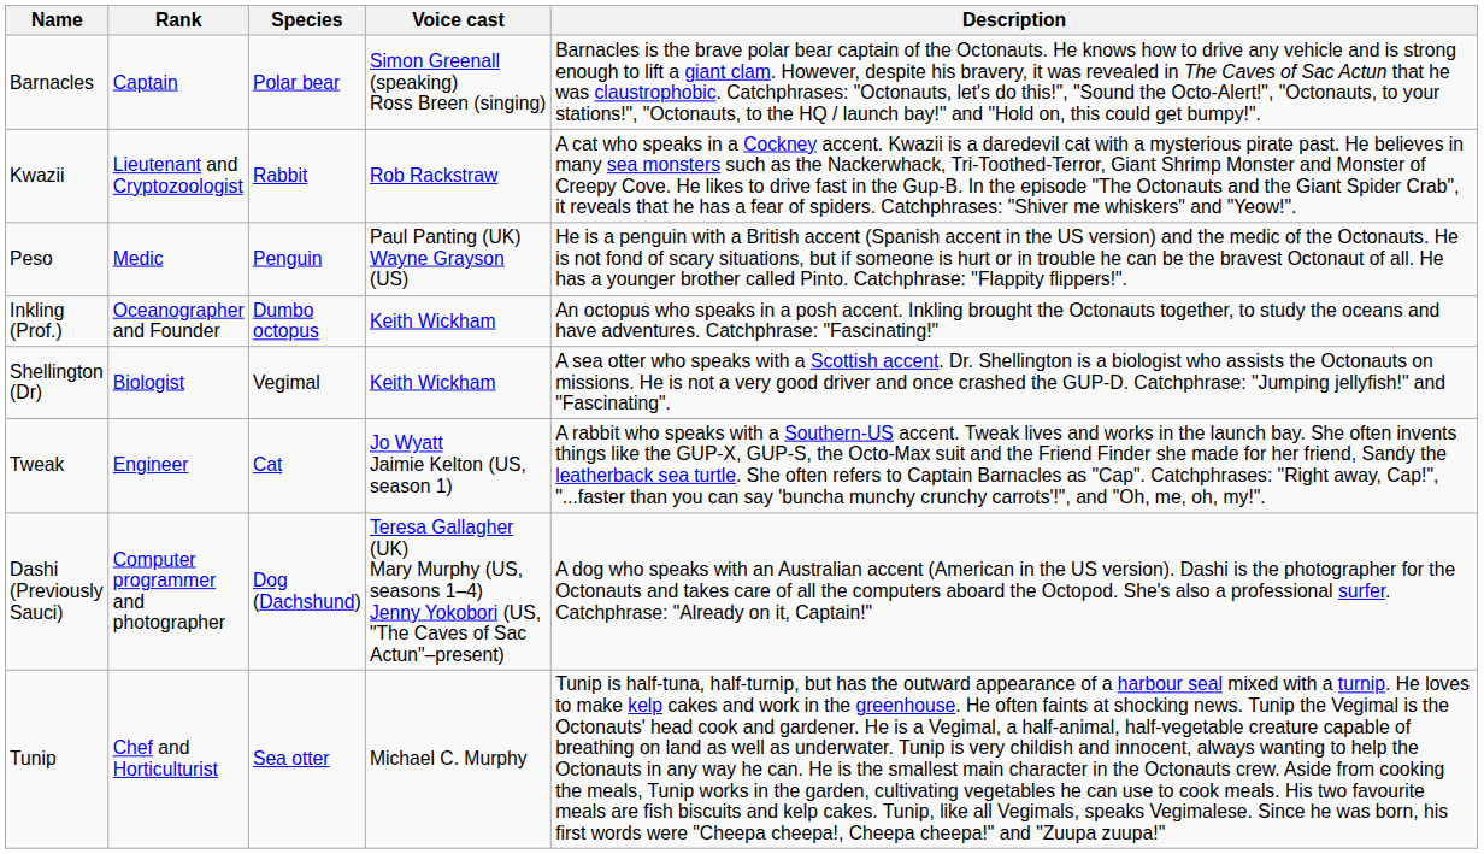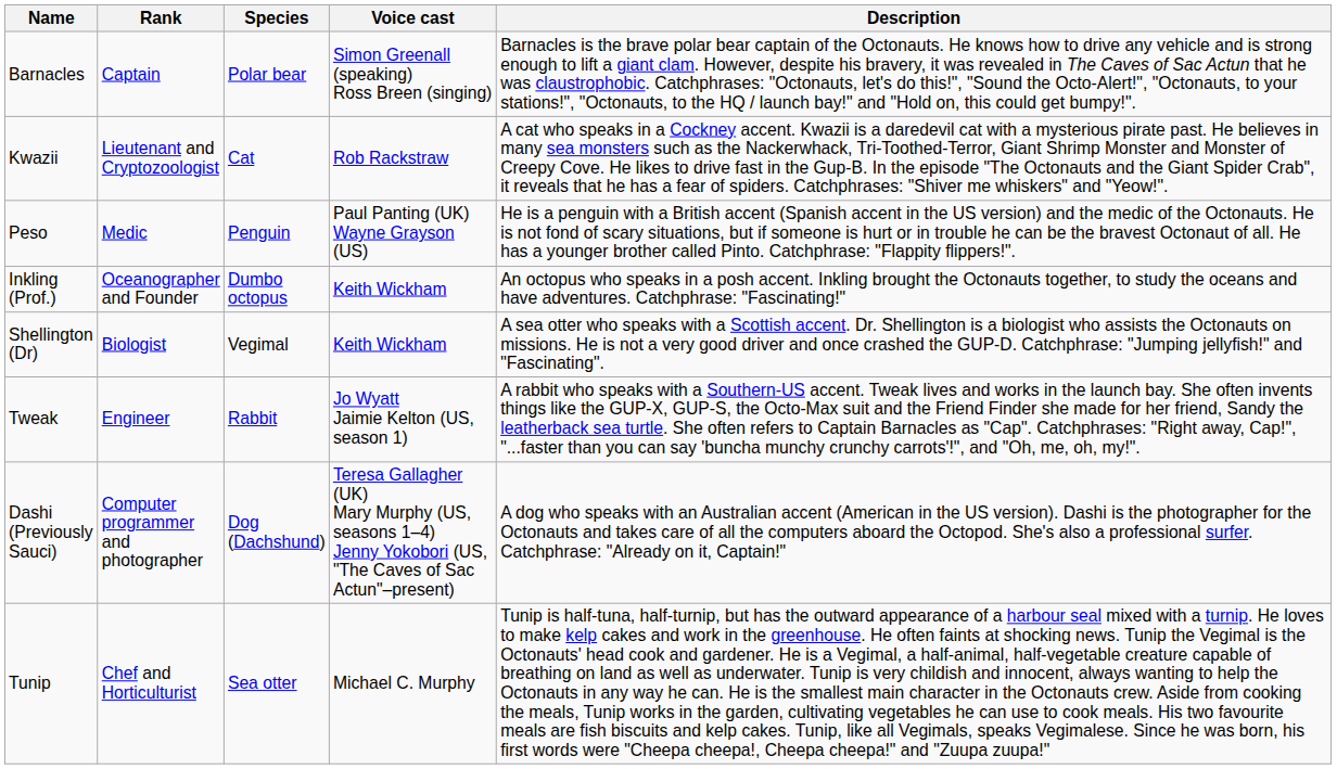 <table class="wikitable">
 <tr>
 <th style="width: 80px;">Name</th>
 <th style="width: 60px;">Rank</th>
 <th style="width: 80px;">Species</th>
 <th style="width: 150px;">Voice cast</th>
 <th>Description</th>
 </tr>
 <tr>
 <td>Barnacles</td>
 <td><a href='#'>Captain</a></td>
 <td><a href='#'>Polar bear</a></td>
 <td><a href='#'>Simon Greenall</a> (speaking)<br>Ross Breen (singing)</td>
 <td>Barnacles is the brave polar bear captain of the Octonauts. He knows how to drive any vehicle and is strong enough to lift a <a href='#'>giant clam</a>. However, despite his bravery, it was revealed in <em>The Caves of Sac Actun</em> that he was <a href='#'>claustrophobic</a>. Catchphrases: "Octonauts, let's do this!", "Sound the Octo-Alert!", "Octonauts, to your stations!", "Octonauts, to the HQ / launch bay!" and "Hold on, this could get bumpy!".</td>
 </tr>
 <tr>
 <td>Kwazii</td>
 <td><a href='#'>Lieutenant</a> and <a href='#'>Cryptozoologist</a></td>
-<td><a href='#'>Rabbit</a></td>
+<td><a href='#'>Cat</a></td>
 <td><a href='#'>Rob Rackstraw</a></td>
 <td>A cat who speaks in a <a href='#'>Cockney</a> accent. Kwazii is a daredevil cat with a mysterious pirate past. He believes in many <a href='#'>sea monsters</a> such as the Nackerwhack, Tri-Toothed-Terror, Giant Shrimp Monster and Monster of Creepy Cove. He likes to drive fast in the Gup-B. In the episode "The Octonauts and the Giant Spider Crab", it reveals that he has a fear of spiders. Catchphrases: "Shiver me whiskers" and "Yeow!".</td>
 </tr>
 <tr>
 <td>Peso</td>
 <td><a href='#'>Medic</a></td>
 <td><a href='#'>Penguin</a></td>
 <td>Paul Panting (UK)<br><a href='#'>Wayne Grayson</a> (US)</td>
 <td>He is a penguin with a British accent (Spanish accent in the US version) and the medic of the Octonauts. He is not fond of scary situations, but if someone is hurt or in trouble he can be the bravest Octonaut of all. He has a younger brother called Pinto. Catchphrase: "Flappity flippers!".</td>
 </tr>
 <tr>
 <td>Inkling (Prof.)</td>
 <td><a href='#'>Oceanographer</a> and Founder</td>
 <td><a href='#'>Dumbo octopus</a></td>
 <td><a href='#'>Keith Wickham</a></td>
 <td>An octopus who speaks in a posh accent. Inkling brought the Octonauts together, to study the oceans and have adventures. Catchphrase: "Fascinating!"</td>
 </tr>
 <tr>
 <td>Shellington (Dr)</td>
 <td><a href='#'>Biologist</a></td>
 <td>Vegimal</td>
 <td><a href='#'>Keith Wickham</a></td>
 <td>A sea otter who speaks with a <a href='#'>Scottish accent</a>. Dr. Shellington is a biologist who assists the Octonauts on missions. He is not a very good driver and once crashed the GUP-D. Catchphrase: "Jumping jellyfish!" and "Fascinating".</td>
 </tr>
 <tr>
 <td>Tweak</td>
 <td><a href='#'>Engineer</a></td>
-<td><a href='#'>Cat</a></td>
+<td><a href='#'>Rabbit</a></td>
 <td><a href='#'>Jo Wyatt</a><br>Jaimie Kelton (US, season 1)</td>
 <td>A rabbit who speaks with a <a href='#'>Southern-US</a> accent. Tweak lives and works in the launch bay. She often invents things like the GUP-X, GUP-S, the Octo-Max suit and the Friend Finder she made for her friend, Sandy the <a href='#'>leatherback sea turtle</a>. She often refers to Captain Barnacles as "Cap". Catchphrases: "Right away, Cap!", "...faster than you can say 'buncha munchy crunchy carrots'!", and "Oh, me, oh, my!".</td>
 </tr>
 <tr>
 <td>Dashi (Previously Sauci)</td>
 <td><a href='#'>Computer programmer</a> and photographer</td>
 <td><a href='#'>Dog</a> (<a href='#'>Dachshund</a>)</td>
 <td><a href='#'>Teresa Gallagher</a> (UK)<br>Mary Murphy (US, seasons 1–4)<br><a href='#'>Jenny Yokobori</a> (US, "The Caves of Sac Actun"–present)</td>
 <td>A dog who speaks with an Australian accent (American in the US version). Dashi is the photographer for the Octonauts and takes care of all the computers aboard the Octopod. She's also a professional <a href='#'>surfer</a>. Catchphrase: "Already on it, Captain!"</td>
 </tr>
 <tr>
 <td>Tunip</td>
 <td><a href='#'>Chef</a> and <a href='#'>Horticulturist</a></td>
 <td><a href='#'>Sea otter</a></td>
 <td>Michael C. Murphy</td>
 <td>Tunip is half-tuna, half-turnip, but has the outward appearance of a <a href='#'>harbour seal</a> mixed with a <a href='#'>turnip</a>. He loves to make <a href='#'>kelp</a> cakes and work in the <a href='#'>greenhouse</a>. He often faints at shocking news. Tunip the Vegimal is the Octonauts' head cook and gardener. He is a Vegimal, a half-animal, half-vegetable creature capable of breathing on land as well as underwater. Tunip is very childish and innocent, always wanting to help the Octonauts in any way he can. He is the smallest main character in the Octonauts crew. Aside from cooking the meals, Tunip works in the garden, cultivating vegetables he can use to cook meals. His two favourite meals are fish biscuits and kelp cakes. Tunip, like all Vegimals, speaks Vegimalese. Since he was born, his first words were "Cheepa cheepa!, Cheepa cheepa!" and "Zuupa zuupa!"</td>
 </tr>
 </table>
